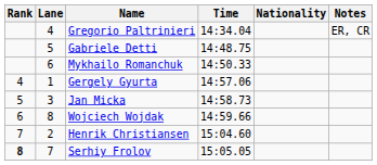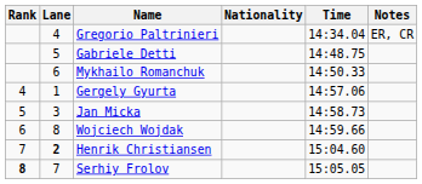 <table class="wikitable sortable" style="text-align:center">
 <tr>
 <th>Rank</th>
 <th>Lane</th>
 <th>Name</th>
+<th>Nationality</th>
 <th>Time</th>
-<th>Nationality</th>
 <th>Notes</th>
 </tr>
 <tr>
 <td></td>
 <td>4</td>
 <td align=left><a href='#'>Gregorio Paltrinieri</a></td>
+<td align=left></td>
 <td>14:34.04</td>
-<td align=left></td>
 <td>ER, CR</td>
 </tr>
 <tr>
 <td></td>
 <td>5</td>
 <td align=left><a href='#'>Gabriele Detti</a></td>
+<td align=left></td>
 <td>14:48.75</td>
-<td align=left></td>
 <td></td>
 </tr>
 <tr>
 <td></td>
 <td>6</td>
 <td align=left><a href='#'>Mykhailo Romanchuk</a></td>
+<td align=left></td>
 <td>14:50.33</td>
-<td align=left></td>
 <td></td>
 </tr>
 <tr>
 <td>4</td>
 <td>1</td>
 <td align=left><a href='#'>Gergely Gyurta</a></td>
+<td align=left></td>
 <td>14:57.06</td>
-<td align=left></td>
 <td></td>
 </tr>
 <tr>
 <td>5</td>
 <td>3</td>
 <td align=left><a href='#'>Jan Micka</a></td>
+<td align=left></td>
 <td>14:58.73</td>
-<td align=left></td>
 <td></td>
 </tr>
 <tr>
 <td>6</td>
 <td>8</td>
 <td align=left><a href='#'>Wojciech Wojdak</a></td>
+<td align=left></td>
 <td>14:59.66</td>
-<td align=left></td>
 <td></td>
 </tr>
 <tr>
 <td>7</td>
-<td>2</td>
+<td><strong>2</strong></td>
 <td align=left><a href='#'>Henrik Christiansen</a></td>
+<td align=left></td>
 <td>15:04.60</td>
-<td align=left></td>
 <td></td>
 </tr>
 <tr>
 <td><strong>8</strong></td>
 <td>7</td>
 <td align=left><a href='#'>Serhiy Frolov</a></td>
+<td align=left></td>
 <td>15:05.05</td>
-<td align=left></td>
 <td></td>
 </tr>
 </table>
